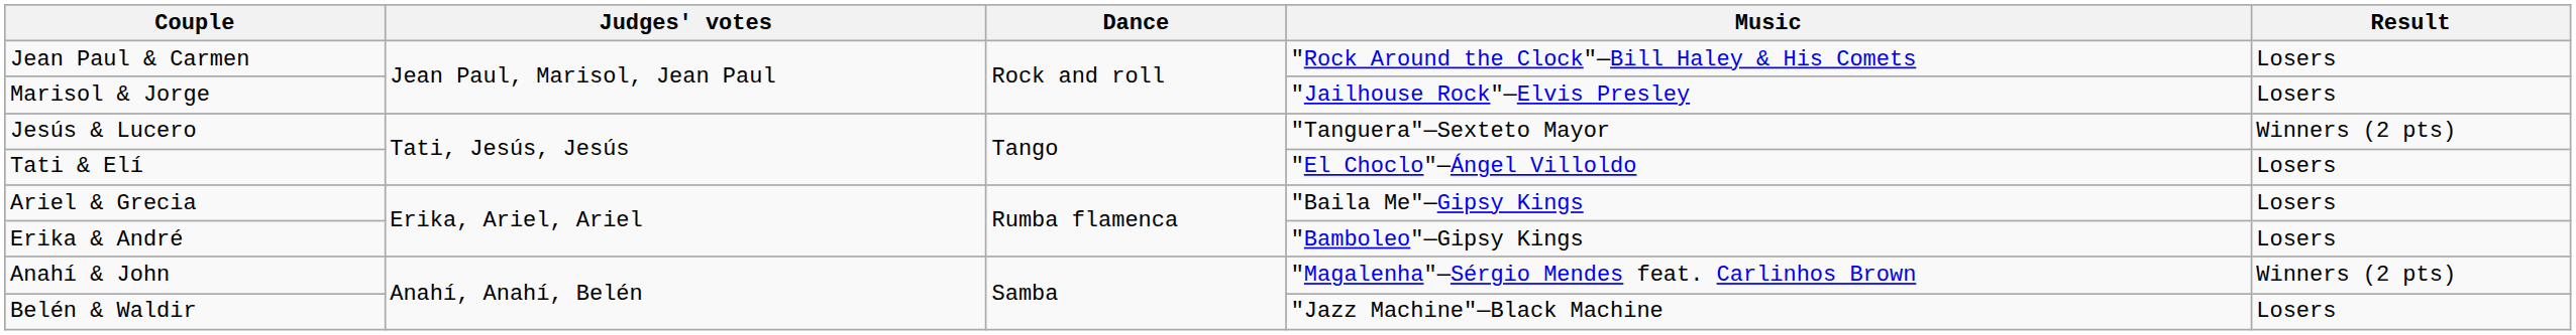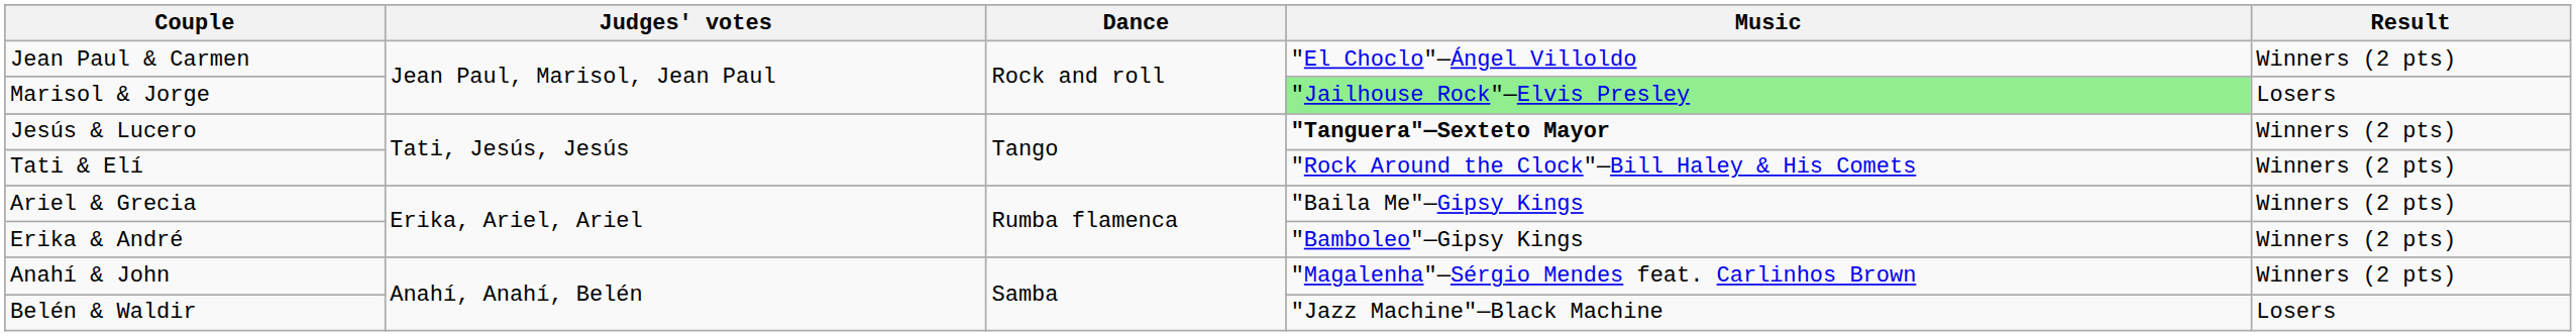 <table class="wikitable sortable" style="width: 95%;">
 <tr>
 <th>Couple</th>
 <th>Judges' votes</th>
 <th>Dance</th>
 <th>Music</th>
 <th>Result</th>
 </tr>
 <tr>
 <td>Jean Paul & Carmen</td>
 <td rowspan=2>Jean Paul, Marisol, Jean Paul</td>
 <td rowspan=2> Rock and roll</td>
-<td>"<a href='#'>Rock Around the Clock</a>"—<a href='#'>Bill Haley & His Comets</a></td>
-<td>Losers</td>
+<td>"<a href='#'>El Choclo</a>"—<a href='#'>Ángel Villoldo</a></td>
+<td>Winners (2 pts)</td>
 </tr>
 <tr>
 <td>Marisol & Jorge</td>
-<td>"<a href='#'>Jailhouse Rock</a>"—<a href='#'>Elvis Presley</a></td>
+<td style="background: lightgreen;">"<a href='#'>Jailhouse Rock</a>"—<a href='#'>Elvis Presley</a></td>
 <td>Losers</td>
 </tr>
 <tr>
 <td>Jesús & Lucero</td>
 <td rowspan=2>Tati, Jesús, Jesús</td>
 <td rowspan=2> Tango</td>
-<td>"Tanguera"—Sexteto Mayor</td>
+<td><strong>"Tanguera"—Sexteto Mayor</strong></td>
 <td>Winners (2 pts)</td>
 </tr>
 <tr>
 <td>Tati & Elí</td>
-<td>"<a href='#'>El Choclo</a>"—<a href='#'>Ángel Villoldo</a></td>
-<td>Losers</td>
+<td>"<a href='#'>Rock Around the Clock</a>"—<a href='#'>Bill Haley & His Comets</a></td>
+<td>Winners (2 pts)</td>
 </tr>
 <tr>
 <td>Ariel & Grecia</td>
 <td rowspan=2>Erika, Ariel, Ariel</td>
 <td rowspan=2> Rumba flamenca</td>
 <td>"Baila Me"—<a href='#'>Gipsy Kings</a></td>
-<td>Losers</td>
+<td>Winners (2 pts)</td>
 </tr>
 <tr>
 <td>Erika & André</td>
 <td>"<a href='#'>Bamboleo</a>"—Gipsy Kings</td>
-<td>Losers</td>
+<td>Winners (2 pts)</td>
 </tr>
 <tr>
 <td>Anahí & John</td>
 <td rowspan=2>Anahí, Anahí, Belén</td>
 <td rowspan=2> Samba</td>
 <td>"<a href='#'>Magalenha</a>"—<a href='#'>Sérgio Mendes</a> feat. <a href='#'>Carlinhos Brown</a></td>
 <td>Winners (2 pts)</td>
 </tr>
 <tr>
 <td>Belén & Waldir</td>
 <td>"Jazz Machine"—Black Machine</td>
 <td>Losers</td>
 </tr>
 </table>
